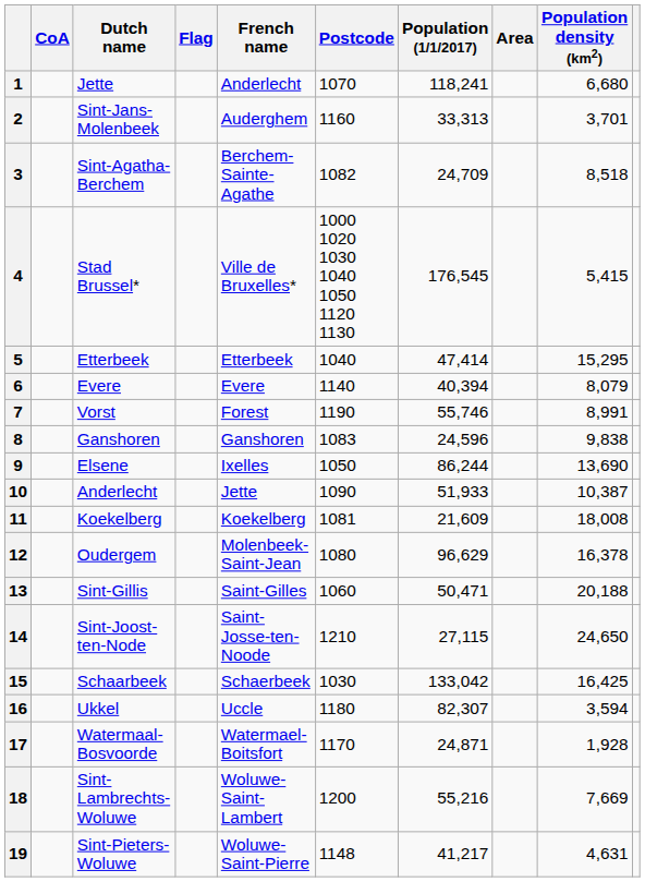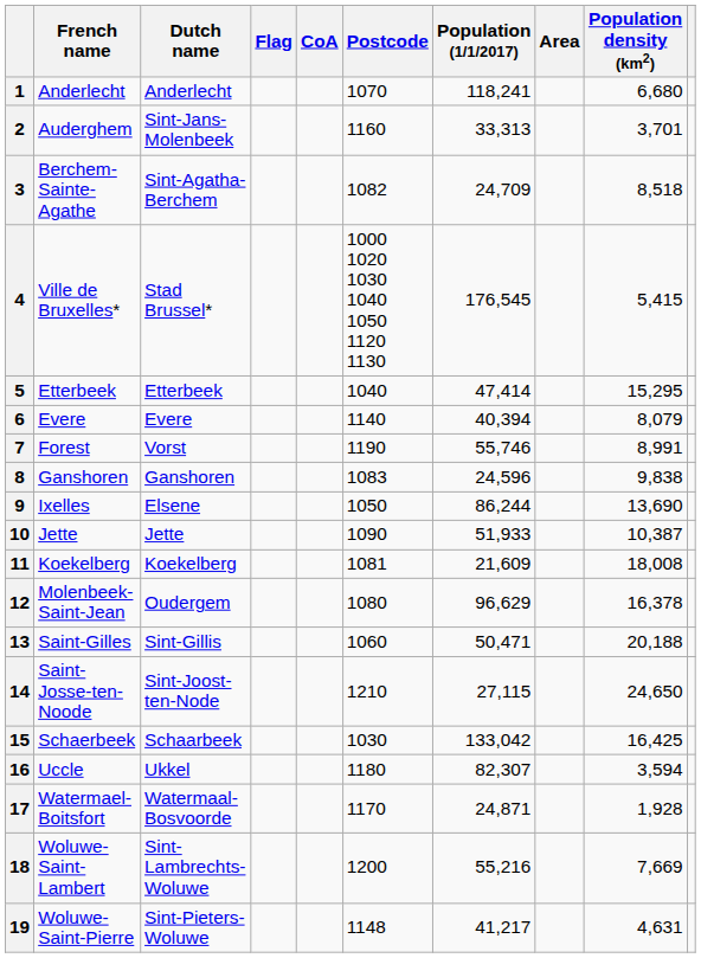 <table class="wikitable sortable">
 <tr>
 <th scope="col"></th>
-<th scope="col" class="unsortable"><a href='#'>CoA</a></th>
+<th scope="col">French name</th>
 <th scope="col">Dutch name</th>
 <th scope="col" class="unsortable"><a href='#'>Flag</a></th>
-<th scope="col">French name</th>
+<th scope="col" class="unsortable"><a href='#'>CoA</a></th>
 <th scope="col"><a href='#'>Postcode</a></th>
 <th scope="col">Population<br><small>(1/1/2017)</small></th>
 <th scope="col">Area</th>
 <th scope="col"><a href='#'>Population density</a><br><small>(km<sup>2</sup>)</small></th>
 <th scope="col" class="unsortable"></th>
 </tr>
 <tr>
 <th scope="row">1</th>
+<td style="text-align:left"><a href='#'>Anderlecht</a></td>
+<td style="text-align:left"><a href='#'>Anderlecht</a></td>
 <td style="text-align:center;"></td>
-<td style="text-align:left"><a href='#'>Jette</a></td>
 <td style="text-align:center;"></td>
-<td style="text-align:left"><a href='#'>Anderlecht</a></td>
 <td>1070</td>
 <td style="text-align:right;">118,241</td>
 <td></td>
 <td style="text-align:right;">6,680</td>
 <td></td>
 </tr>
 <tr>
 <th scope="row">2</th>
-<td style="text-align:center;"></td>
+<td style="text-align:left"><a href='#'>Auderghem</a></td>
 <td style="text-align:left"><a href='#'>Sint-Jans-Molenbeek</a></td>
 <td style="text-align:center;"></td>
-<td style="text-align:left"><a href='#'>Auderghem</a></td>
+<td style="text-align:center;"></td>
 <td>1160</td>
 <td style="text-align:right;">33,313</td>
 <td></td>
 <td style="text-align:right;">3,701</td>
 <td></td>
 </tr>
 <tr>
 <th scope="row">3</th>
-<td style="text-align:center;"></td>
+<td style="text-align:left"><a href='#'>Berchem-Sainte-Agathe</a></td>
 <td style="text-align:left"><a href='#'>Sint-Agatha-Berchem</a></td>
 <td style="text-align:center;"></td>
-<td style="text-align:left"><a href='#'>Berchem-Sainte-Agathe</a></td>
+<td style="text-align:center;"></td>
 <td>1082</td>
 <td style="text-align:right;">24,709</td>
 <td></td>
 <td style="text-align:right;">8,518</td>
 <td></td>
 </tr>
 <tr>
 <th scope="row">4</th>
-<td style="text-align:center;"></td>
+<td style="text-align:left"><a href='#'>Ville de Bruxelles</a>*</td>
 <td style="text-align:left"><a href='#'>Stad Brussel</a>*</td>
 <td style="text-align:center;"></td>
-<td style="text-align:left"><a href='#'>Ville de Bruxelles</a>*</td>
+<td style="text-align:center;"></td>
 <td>1000<br>1020<br>1030<br>1040<br>1050<br>1120<br>1130</td>
 <td style="text-align:right;">176,545</td>
 <td></td>
 <td style="text-align:right;">5,415</td>
 <td></td>
 </tr>
 <tr>
 <th scope="row">5</th>
-<td style="text-align:center;"></td>
+<td style="text-align:left"><a href='#'>Etterbeek</a></td>
 <td style="text-align:left"><a href='#'>Etterbeek</a></td>
 <td style="text-align:center;"></td>
-<td style="text-align:left"><a href='#'>Etterbeek</a></td>
+<td style="text-align:center;"></td>
 <td>1040</td>
 <td style="text-align:right;">47,414</td>
 <td></td>
 <td style="text-align:right;">15,295</td>
 <td></td>
 </tr>
 <tr>
 <th scope="row">6</th>
-<td style="text-align:center;"></td>
+<td style="text-align:left"><a href='#'>Evere</a></td>
 <td style="text-align:left"><a href='#'>Evere</a></td>
 <td style="text-align:center;"></td>
-<td style="text-align:left"><a href='#'>Evere</a></td>
+<td style="text-align:center;"></td>
 <td>1140</td>
 <td style="text-align:right;">40,394</td>
 <td></td>
 <td style="text-align:right;">8,079</td>
 <td></td>
 </tr>
 <tr>
 <th scope="row">7</th>
-<td style="text-align:center;"></td>
+<td style="text-align:left"><a href='#'>Forest</a></td>
 <td style="text-align:left"><a href='#'>Vorst</a></td>
 <td style="text-align:center;"></td>
-<td style="text-align:left"><a href='#'>Forest</a></td>
+<td style="text-align:center;"></td>
 <td>1190</td>
 <td style="text-align:right;">55,746</td>
 <td></td>
 <td style="text-align:right;">8,991</td>
 <td></td>
 </tr>
 <tr>
 <th scope="row">8</th>
-<td style="text-align:center;"></td>
+<td style="text-align:left"><a href='#'>Ganshoren</a></td>
 <td style="text-align:left"><a href='#'>Ganshoren</a></td>
 <td style="text-align:center;"></td>
-<td style="text-align:left"><a href='#'>Ganshoren</a></td>
+<td style="text-align:center;"></td>
 <td>1083</td>
 <td style="text-align:right;">24,596</td>
 <td></td>
 <td style="text-align:right;">9,838</td>
 <td></td>
 </tr>
 <tr>
 <th scope="row">9</th>
-<td style="text-align:center;"></td>
+<td style="text-align:left"><a href='#'>Ixelles</a></td>
 <td style="text-align:left"><a href='#'>Elsene</a></td>
 <td style="text-align:center;"></td>
-<td style="text-align:left"><a href='#'>Ixelles</a></td>
+<td style="text-align:center;"></td>
 <td>1050</td>
 <td style="text-align:right;">86,244</td>
 <td></td>
 <td style="text-align:right;">13,690</td>
 <td></td>
 </tr>
 <tr>
 <th scope="row">10</th>
+<td style="text-align:left"><a href='#'>Jette</a></td>
+<td style="text-align:left"><a href='#'>Jette</a></td>
 <td style="text-align:center;"></td>
-<td style="text-align:left"><a href='#'>Anderlecht</a></td>
 <td style="text-align:center;"></td>
-<td style="text-align:left"><a href='#'>Jette</a></td>
 <td>1090</td>
 <td style="text-align:right;">51,933</td>
 <td></td>
 <td style="text-align:right;">10,387</td>
 <td></td>
 </tr>
 <tr>
 <th scope="row">11</th>
-<td style="text-align:center;"></td>
+<td style="text-align:left"><a href='#'>Koekelberg</a></td>
 <td style="text-align:left"><a href='#'>Koekelberg</a></td>
 <td style="text-align:center;"></td>
-<td style="text-align:left"><a href='#'>Koekelberg</a></td>
+<td style="text-align:center;"></td>
 <td>1081</td>
 <td style="text-align:right;">21,609</td>
 <td></td>
 <td style="text-align:right;">18,008</td>
 <td></td>
 </tr>
 <tr>
 <th scope="row">12</th>
-<td style="text-align:center;"></td>
+<td style="text-align:left"><a href='#'>Molenbeek-Saint-Jean</a></td>
 <td style="text-align:left"><a href='#'>Oudergem</a></td>
 <td style="text-align:center;"></td>
-<td style="text-align:left"><a href='#'>Molenbeek-Saint-Jean</a></td>
+<td style="text-align:center;"></td>
 <td>1080</td>
 <td style="text-align:right;">96,629</td>
 <td></td>
 <td style="text-align:right;">16,378</td>
 <td></td>
 </tr>
 <tr>
 <th scope="row">13</th>
-<td style="text-align:center;"></td>
+<td style="text-align:left"><a href='#'>Saint-Gilles</a></td>
 <td style="text-align:left"><a href='#'>Sint-Gillis</a></td>
 <td style="text-align:center;"></td>
-<td style="text-align:left"><a href='#'>Saint-Gilles</a></td>
+<td style="text-align:center;"></td>
 <td>1060</td>
 <td style="text-align:right;">50,471</td>
 <td></td>
 <td style="text-align:right;">20,188</td>
 <td></td>
 </tr>
 <tr>
 <th scope="row">14</th>
-<td style="text-align:center;"></td>
+<td style="text-align:left"><a href='#'>Saint-Josse-ten-Noode</a></td>
 <td style="text-align:left"><a href='#'>Sint-Joost-ten-Node</a></td>
 <td style="text-align:center;"></td>
-<td style="text-align:left"><a href='#'>Saint-Josse-ten-Noode</a></td>
+<td style="text-align:center;"></td>
 <td>1210</td>
 <td style="text-align:right;">27,115</td>
 <td></td>
 <td style="text-align:right;">24,650</td>
 <td></td>
 </tr>
 <tr>
 <th scope="row">15</th>
-<td style="text-align:center;"></td>
+<td style="text-align:left"><a href='#'>Schaerbeek</a></td>
 <td style="text-align:left"><a href='#'>Schaarbeek</a></td>
 <td style="text-align:center;"></td>
-<td style="text-align:left"><a href='#'>Schaerbeek</a></td>
+<td style="text-align:center;"></td>
 <td>1030</td>
 <td style="text-align:right;">133,042</td>
 <td></td>
 <td style="text-align:right;">16,425</td>
 <td></td>
 </tr>
 <tr>
 <th scope="row">16</th>
-<td style="text-align:center;"></td>
+<td style="text-align:left"><a href='#'>Uccle</a></td>
 <td style="text-align:left"><a href='#'>Ukkel</a></td>
 <td style="text-align:center;"></td>
-<td style="text-align:left"><a href='#'>Uccle</a></td>
+<td style="text-align:center;"></td>
 <td>1180</td>
 <td style="text-align:right;">82,307</td>
 <td></td>
 <td style="text-align:right;">3,594</td>
 <td></td>
 </tr>
 <tr>
 <th scope="row">17</th>
-<td style="text-align:center;"></td>
+<td style="text-align:left"><a href='#'>Watermael-Boitsfort</a></td>
 <td style="text-align:left"><a href='#'>Watermaal-Bosvoorde</a></td>
 <td style="text-align:center;"></td>
-<td style="text-align:left"><a href='#'>Watermael-Boitsfort</a></td>
+<td style="text-align:center;"></td>
 <td>1170</td>
 <td style="text-align:right;">24,871</td>
 <td></td>
 <td style="text-align:right;">1,928</td>
 <td></td>
 </tr>
 <tr>
 <th scope="row">18</th>
-<td style="text-align:center;"></td>
+<td style="text-align:left"><a href='#'>Woluwe-Saint-Lambert</a></td>
 <td style="text-align:left"><a href='#'>Sint-Lambrechts-Woluwe</a></td>
 <td style="text-align:center;"></td>
-<td style="text-align:left"><a href='#'>Woluwe-Saint-Lambert</a></td>
+<td style="text-align:center;"></td>
 <td>1200</td>
 <td style="text-align:right;">55,216</td>
 <td></td>
 <td style="text-align:right;">7,669</td>
 <td></td>
 </tr>
 <tr>
 <th scope="row">19</th>
-<td style="text-align:center;"></td>
+<td style="text-align:left"><a href='#'>Woluwe-Saint-Pierre</a></td>
 <td style="text-align:left"><a href='#'>Sint-Pieters-Woluwe</a></td>
 <td style="text-align:center;"></td>
-<td style="text-align:left"><a href='#'>Woluwe-Saint-Pierre</a></td>
+<td style="text-align:center;"></td>
 <td>1148</td>
 <td style="text-align:right;">41,217</td>
 <td></td>
 <td style="text-align:right;">4,631</td>
 <td></td>
 </tr>
 </table>
